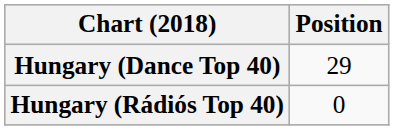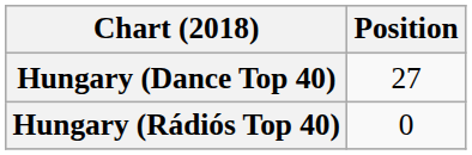 <table class="wikitable sortable plainrowheaders" style="text-align:center">
 <tr>
 <th scope="col">Chart (2018)</th>
 <th scope="col">Position</th>
 </tr>
 <tr>
 <th scope="row">Hungary (Dance Top 40)</th>
-<td>29</td>
+<td>27</td>
 </tr>
 <tr>
 <th scope="row">Hungary (Rádiós Top 40)</th>
 <td>0</td>
 </tr>
 </table>
